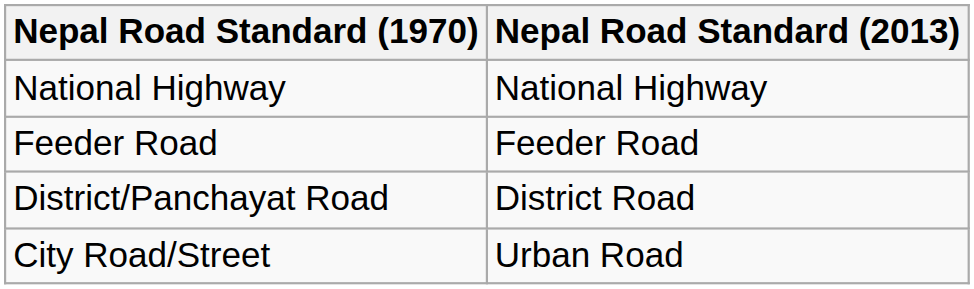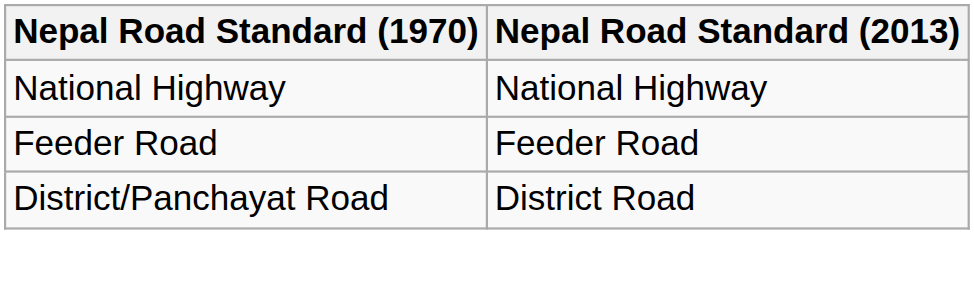 <table class="wikitable">
 <tr>
 <th>Nepal Road Standard (1970)</th>
 <th>Nepal Road Standard (2013)</th>
 </tr>
 <tr>
 <td>National Highway</td>
 <td>National Highway</td>
 </tr>
 <tr>
 <td>Feeder Road</td>
 <td>Feeder Road</td>
 </tr>
 <tr>
 <td>District/Panchayat Road</td>
 <td>District Road</td>
 </tr>
-<tr>
-<td>City Road/Street</td>
-<td>Urban Road</td>
-</tr>
 </table>
